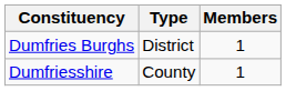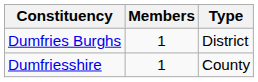 <table class="wikitable sortable">
 <tr>
 <th>Constituency</th>
+<th>Members</th>
 <th>Type</th>
-<th>Members</th>
 </tr>
 <tr>
 <td><a href='#'>Dumfries Burghs</a></td>
+<td align="center">1</td>
 <td>District</td>
-<td align="center">1</td>
 </tr>
 <tr>
 <td><a href='#'>Dumfriesshire</a></td>
+<td align="center">1</td>
 <td>County</td>
-<td align="center">1</td>
 </tr>
 </table>
